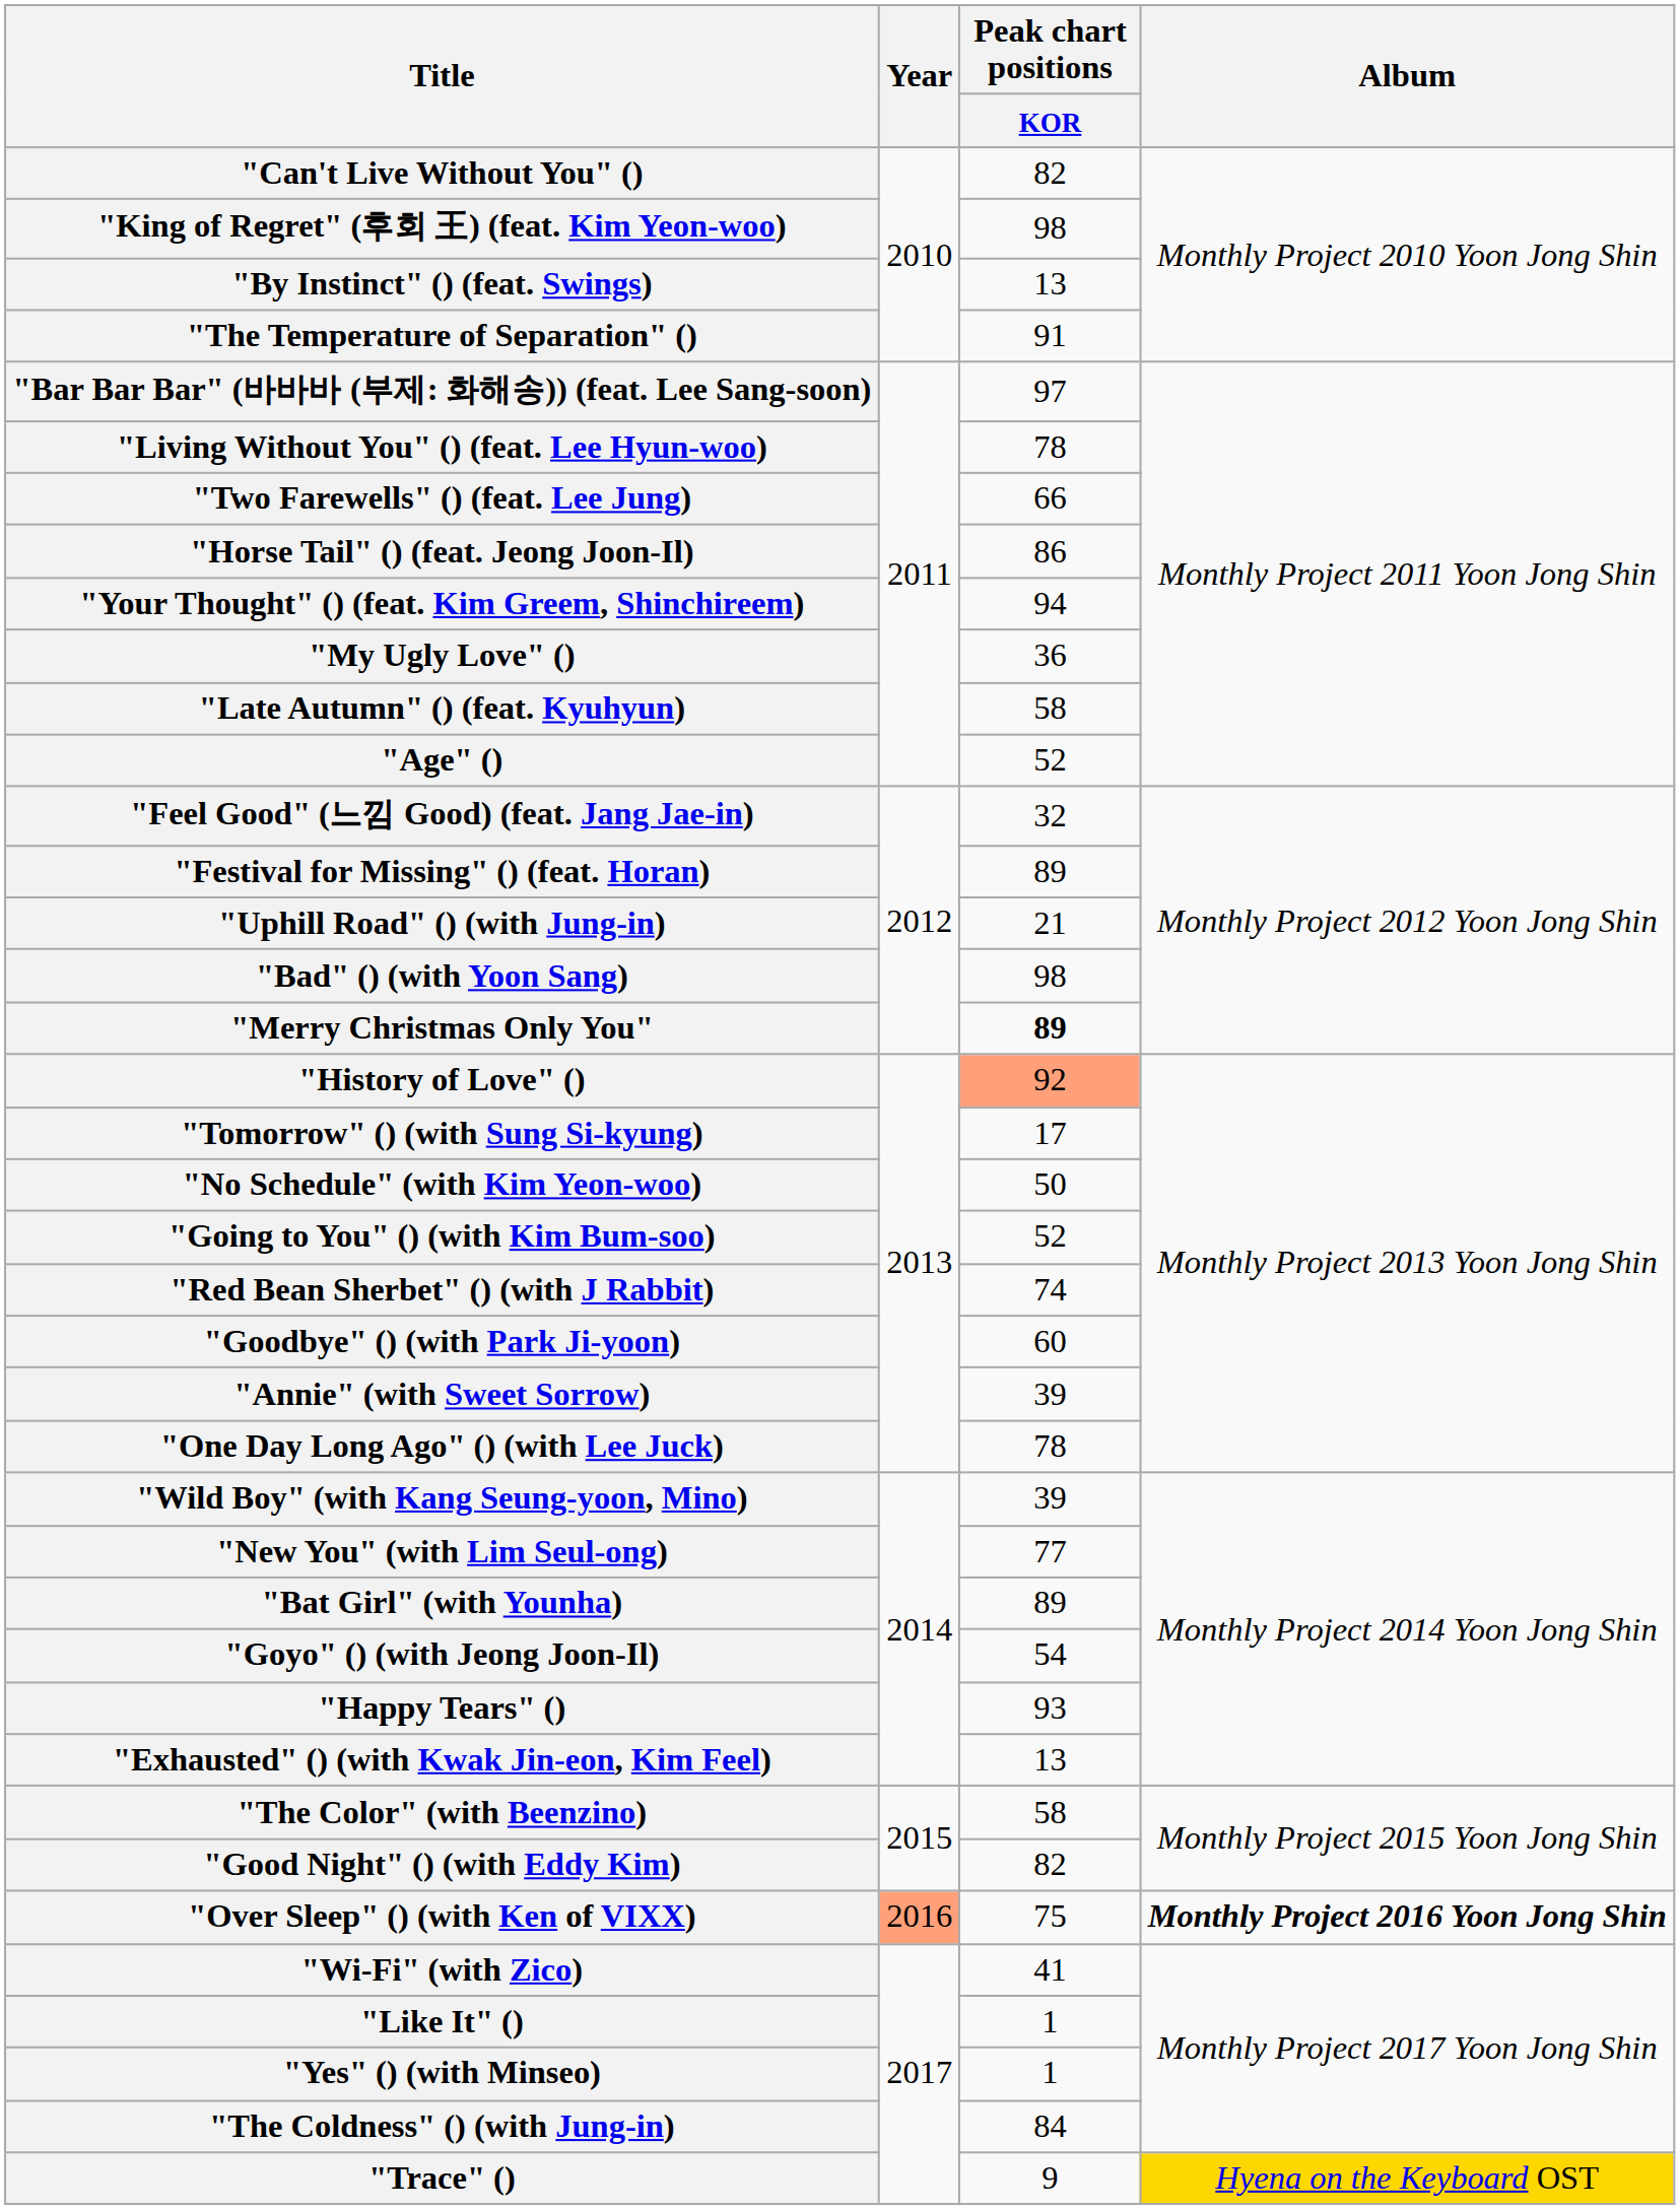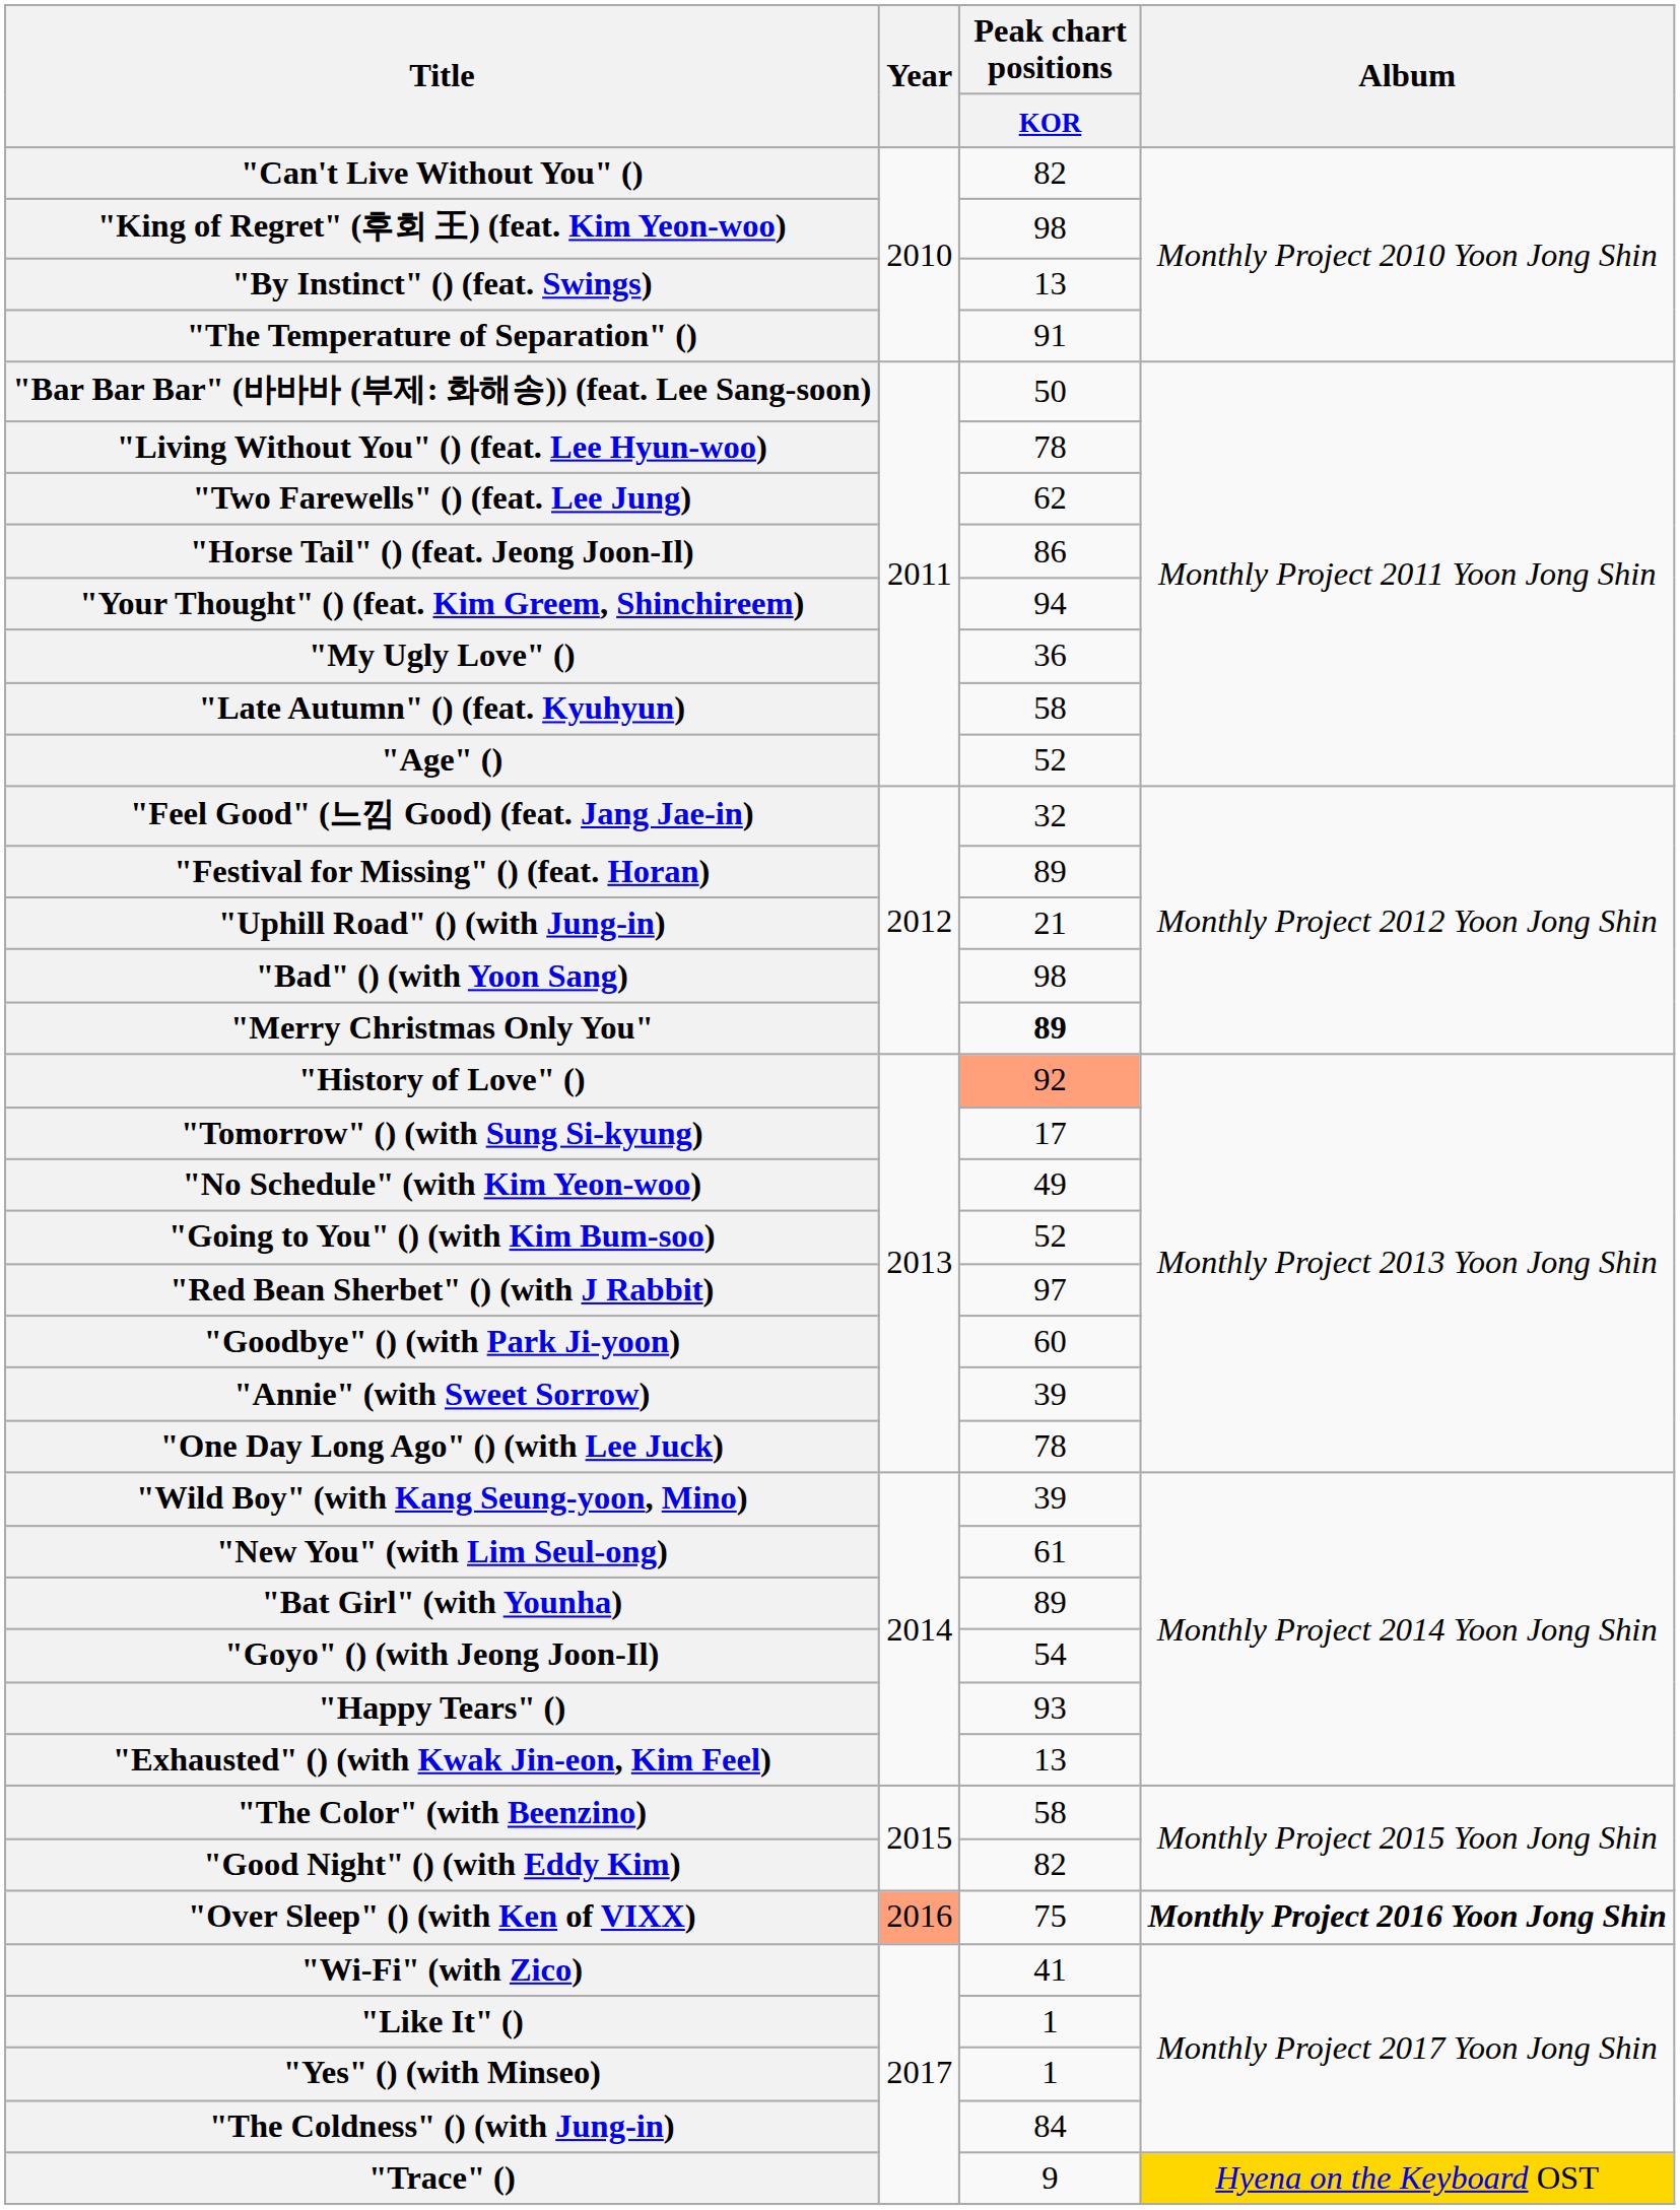 <table class="wikitable plainrowheaders" style="text-align:center;">
 <tr>
 <th rowspan="2" scope="col">Title</th>
 <th rowspan="2" scope="col">Year</th>
 <th colspan="1" scope="col" style="width:5em;">Peak chart positions</th>
 <th rowspan="2" scope="col">Album</th>
 </tr>
 <tr>
 <th><small><a href='#'>KOR</a></small><br></th>
 </tr>
 <tr>
 <th scope="row">"Can't Live Without You" ()</th>
 <td rowspan="4">2010</td>
 <td>82</td>
 <td rowspan="4"><em>Monthly Project 2010 Yoon Jong Shin</em></td>
 </tr>
 <tr>
 <th scope="row">"King of Regret" (후회 王) (feat. <a href='#'>Kim Yeon-woo</a>)</th>
 <td>98</td>
 </tr>
 <tr>
 <th scope="row">"By Instinct" () (feat. <a href='#'>Swings</a>)</th>
 <td>13</td>
 </tr>
 <tr>
 <th scope="row">"The Temperature of Separation" ()</th>
 <td>91</td>
 </tr>
 <tr>
 <th scope="row">"Bar Bar Bar" (바바바 (부제: 화해송)) (feat. Lee Sang-soon)</th>
 <td rowspan="8">2011</td>
-<td>97</td>
+<td>50</td>
 <td rowspan="8"><em>Monthly Project 2011 Yoon Jong Shin</em></td>
 </tr>
 <tr>
 <th scope="row">"Living Without You" () (feat. <a href='#'>Lee Hyun-woo</a>)</th>
 <td>78</td>
 </tr>
 <tr>
 <th scope="row">"Two Farewells" () (feat. <a href='#'>Lee Jung</a>)</th>
-<td>66</td>
+<td>62</td>
 </tr>
 <tr>
 <th scope="row">"Horse Tail" () (feat. Jeong Joon-Il)</th>
 <td>86</td>
 </tr>
 <tr>
 <th scope="row">"Your Thought" () (feat. <a href='#'>Kim Greem</a>, <a href='#'>Shinchireem</a>)</th>
 <td>94</td>
 </tr>
 <tr>
 <th scope="row">"My Ugly Love" ()</th>
 <td>36</td>
 </tr>
 <tr>
 <th scope="row">"Late Autumn" () (feat. <a href='#'>Kyuhyun</a>)</th>
 <td>58</td>
 </tr>
 <tr>
 <th scope="row">"Age" ()</th>
 <td>52</td>
 </tr>
 <tr>
 <th scope="row">"Feel Good" (느낌 Good) (feat. <a href='#'>Jang Jae-in</a>)</th>
 <td rowspan="5">2012</td>
 <td>32</td>
 <td rowspan="5"><em>Monthly Project 2012 Yoon Jong Shin</em></td>
 </tr>
 <tr>
 <th scope="row">"Festival for Missing" () (feat. <a href='#'>Horan</a>)</th>
 <td>89</td>
 </tr>
 <tr>
 <th scope="row">"Uphill Road" () (with <a href='#'>Jung-in</a>)</th>
 <td>21</td>
 </tr>
 <tr>
 <th scope="row">"Bad" () (with <a href='#'>Yoon Sang</a>)</th>
 <td>98</td>
 </tr>
 <tr>
 <th scope="row">"Merry Christmas Only You"</th>
 <td><strong>89</strong></td>
 </tr>
 <tr>
 <th scope="row">"History of Love" ()</th>
 <td rowspan="8">2013</td>
 <td style="background: lightsalmon;">92</td>
 <td rowspan="8"><em>Monthly Project 2013 Yoon Jong Shin</em></td>
 </tr>
 <tr>
 <th scope="row">"Tomorrow" () (with <a href='#'>Sung Si-kyung</a>)</th>
 <td>17</td>
 </tr>
 <tr>
 <th scope="row">"No Schedule" (with <a href='#'>Kim Yeon-woo</a>)</th>
-<td>50</td>
+<td>49</td>
 </tr>
 <tr>
 <th scope="row">"Going to You" () (with <a href='#'>Kim Bum-soo</a>)</th>
 <td>52</td>
 </tr>
 <tr>
 <th scope="row">"Red Bean Sherbet" () (with <a href='#'>J Rabbit</a>)</th>
-<td>74</td>
+<td>97</td>
 </tr>
 <tr>
 <th scope="row">"Goodbye" () (with <a href='#'>Park Ji-yoon</a>)</th>
 <td>60</td>
 </tr>
 <tr>
 <th scope="row">"Annie" (with <a href='#'>Sweet Sorrow</a>)</th>
 <td>39</td>
 </tr>
 <tr>
 <th scope="row">"One Day Long Ago" () (with <a href='#'>Lee Juck</a>)</th>
 <td>78</td>
 </tr>
 <tr>
 <th scope="row">"Wild Boy" (with <a href='#'>Kang Seung-yoon</a>, <a href='#'>Mino</a>)</th>
 <td rowspan="6">2014</td>
 <td>39</td>
 <td rowspan="6"><em>Monthly Project 2014 Yoon Jong Shin</em></td>
 </tr>
 <tr>
 <th scope="row">"New You" (with <a href='#'>Lim Seul-ong</a>)</th>
-<td>77</td>
+<td>61</td>
 </tr>
 <tr>
 <th scope="row">"Bat Girl" (with <a href='#'>Younha</a>)</th>
 <td>89</td>
 </tr>
 <tr>
 <th scope="row">"Goyo" () (with Jeong Joon-Il)</th>
 <td>54</td>
 </tr>
 <tr>
 <th scope="row">"Happy Tears" ()</th>
 <td>93</td>
 </tr>
 <tr>
 <th scope="row">"Exhausted" () (with <a href='#'>Kwak Jin-eon</a>, <a href='#'>Kim Feel</a>)</th>
 <td>13</td>
 </tr>
 <tr>
 <th scope="row">"The Color" (with <a href='#'>Beenzino</a>)</th>
 <td rowspan="2">2015</td>
 <td>58</td>
 <td rowspan="2"><em>Monthly Project 2015 Yoon Jong Shin</em></td>
 </tr>
 <tr>
 <th scope="row">"Good Night" () (with <a href='#'>Eddy Kim</a>)</th>
 <td>82</td>
 </tr>
 <tr>
 <th scope="row">"Over Sleep" () (with <a href='#'>Ken</a> of <a href='#'>VIXX</a>)</th>
 <td style="background: lightsalmon;">2016</td>
 <td>75</td>
 <td><strong><em>Monthly Project 2016 Yoon Jong Shin</em></strong></td>
 </tr>
 <tr>
 <th scope="row">"Wi-Fi" (with <a href='#'>Zico</a>)</th>
 <td rowspan="5">2017</td>
 <td>41</td>
 <td rowspan="4"><em>Monthly Project 2017 Yoon Jong Shin</em></td>
 </tr>
 <tr>
 <th scope="row">"Like It" ()</th>
 <td>1</td>
 </tr>
 <tr>
 <th scope="row">"Yes" () (with Minseo)</th>
 <td>1</td>
 </tr>
 <tr>
 <th scope="row">"The Coldness" () (with <a href='#'>Jung-in</a>)</th>
 <td>84</td>
 </tr>
 <tr>
 <th scope="row">"Trace" ()</th>
 <td>9</td>
 <td style="background: gold;"><em><a href='#'>Hyena on the Keyboard</a></em> OST</td>
 </tr>
 <tr>
 </tr>
 </table>
